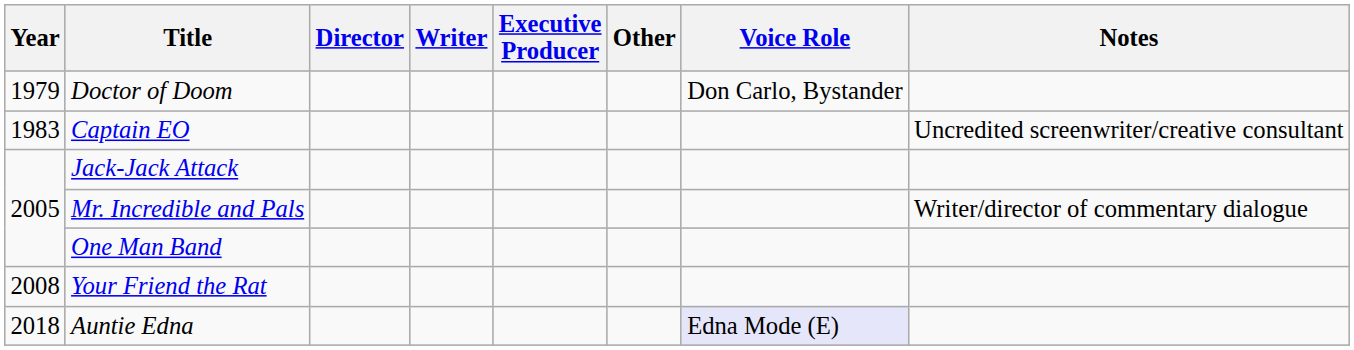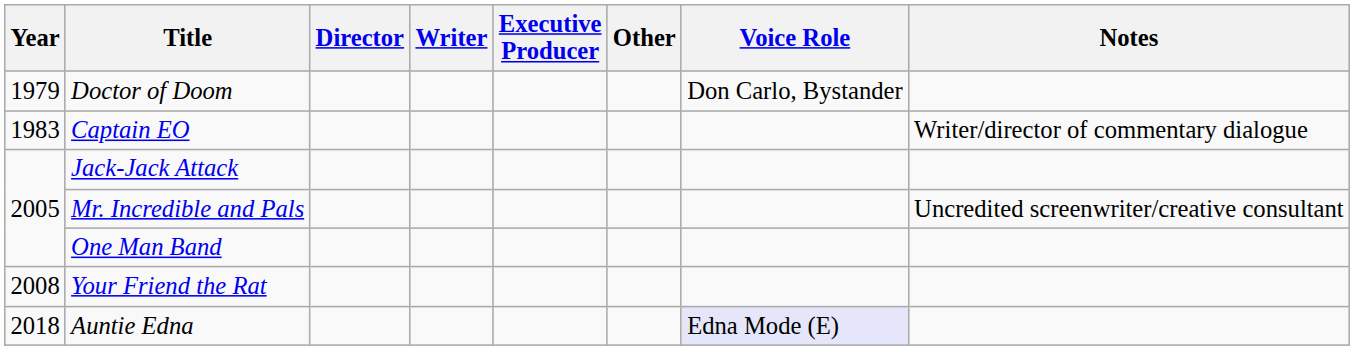 <table class="wikitable">
 <tr>
 <th>Year</th>
 <th>Title</th>
 <th><a href='#'>Director</a></th>
 <th><a href='#'>Writer</a></th>
 <th><a href='#'>Executive<br>Producer</a></th>
 <th>Other</th>
 <th><a href='#'>Voice Role</a></th>
 <th>Notes</th>
 </tr>
 <tr>
 <td>1979</td>
 <td><em>Doctor of Doom</em></td>
 <td></td>
 <td></td>
 <td></td>
 <td></td>
 <td>Don Carlo, Bystander</td>
 <td></td>
 </tr>
 <tr>
 <td>1983</td>
 <td><em><a href='#'>Captain EO</a></em></td>
 <td></td>
 <td></td>
 <td></td>
 <td></td>
 <td></td>
-<td>Uncredited screenwriter/creative consultant</td>
+<td>Writer/director of commentary dialogue</td>
 </tr>
 <tr>
 <td rowspan=3>2005</td>
 <td><em><a href='#'>Jack-Jack Attack</a></em></td>
 <td></td>
 <td></td>
 <td></td>
 <td></td>
 <td></td>
 <td></td>
 </tr>
 <tr>
 <td><em><a href='#'>Mr. Incredible and Pals</a></em></td>
 <td></td>
 <td></td>
 <td></td>
 <td></td>
 <td></td>
-<td>Writer/director of commentary dialogue</td>
+<td>Uncredited screenwriter/creative consultant</td>
 </tr>
 <tr>
 <td><em><a href='#'>One Man Band</a></em></td>
 <td></td>
 <td></td>
 <td></td>
 <td></td>
 <td></td>
 <td></td>
 </tr>
 <tr>
 <td>2008</td>
 <td><em><a href='#'>Your Friend the Rat</a></em></td>
 <td></td>
 <td></td>
 <td></td>
 <td></td>
 <td></td>
 <td></td>
 </tr>
 <tr>
 <td>2018</td>
 <td><em>Auntie Edna</em></td>
 <td></td>
 <td></td>
 <td></td>
 <td></td>
 <td style="background: lavender;">Edna Mode (E)</td>
 <td></td>
 </tr>
 </table>
